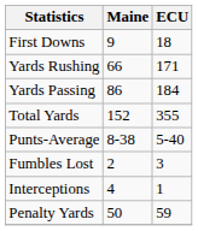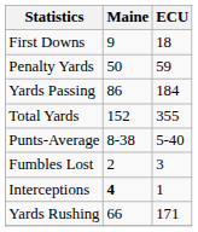 <table class="wikitable">
 <tr>
 <th>Statistics</th>
 <th>Maine</th>
 <th>ECU</th>
 </tr>
 <tr>
 <td>First Downs</td>
 <td>9</td>
 <td>18</td>
 </tr>
 <tr>
-<td>Yards Rushing</td>
-<td>66</td>
-<td>171</td>
+<td>Penalty Yards</td>
+<td>50</td>
+<td>59</td>
 </tr>
 <tr>
 <td>Yards Passing</td>
 <td>86</td>
 <td>184</td>
 </tr>
 <tr>
 <td>Total Yards</td>
 <td>152</td>
 <td>355</td>
 </tr>
 <tr>
 <td>Punts-Average</td>
 <td>8-38</td>
 <td>5-40</td>
 </tr>
 <tr>
 <td>Fumbles Lost</td>
 <td>2</td>
 <td>3</td>
 </tr>
 <tr>
 <td>Interceptions</td>
-<td>4</td>
+<td><strong>4</strong></td>
 <td>1</td>
 </tr>
 <tr>
-<td>Penalty Yards</td>
-<td>50</td>
-<td>59</td>
+<td>Yards Rushing</td>
+<td>66</td>
+<td>171</td>
 </tr>
 <tr>
 </tr>
 </table>
